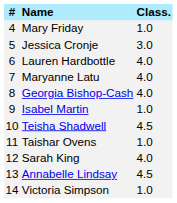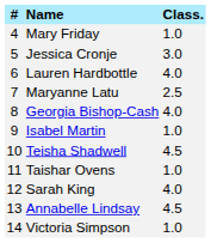 <table border=0 cellpadding=2 cellspacing=0  |- bgcolor=#F2F2F2 style="text-align:center; font-size:90%;">
 <tr bgcolor=#ADEBFD>
 <th>#</th>
 <th align=left>Name</th>
 <th align=left>Class.</th>
 </tr>
 <tr>
 <td>4</td>
 <td align=left>Mary Friday</td>
 <td align=left>1.0</td>
 </tr>
 <tr>
 <td>5</td>
 <td align=left>Jessica Cronje</td>
 <td align=left>3.0</td>
 </tr>
 <tr>
 <td>6</td>
 <td align=left>Lauren Hardbottle</td>
 <td align=left>4.0</td>
 </tr>
 <tr>
 <td>7</td>
 <td align=left>Maryanne Latu</td>
-<td align=left>4.0</td>
+<td align=left>2.5</td>
 </tr>
 <tr>
 <td>8</td>
 <td align=left><a href='#'>Georgia Bishop-Cash</a></td>
 <td align=left>4.0</td>
 </tr>
 <tr>
 <td>9</td>
 <td align=left><a href='#'>Isabel Martin</a></td>
 <td align=left>1.0</td>
 </tr>
 <tr>
 <td>10</td>
 <td align=left><a href='#'>Teisha Shadwell</a></td>
 <td align=left>4.5</td>
 </tr>
 <tr>
 <td>11</td>
 <td align=left>Taishar Ovens</td>
 <td align=left>1.0</td>
 </tr>
 <tr>
 <td>12</td>
 <td align=left>Sarah King</td>
 <td align=left>4.0</td>
 </tr>
 <tr>
 <td>13</td>
 <td align=left><a href='#'>Annabelle Lindsay</a></td>
 <td align=left>4.5</td>
 </tr>
 <tr>
 <td>14</td>
 <td align=left>Victoria Simpson</td>
 <td align=left>1.0</td>
 </tr>
 </table>
